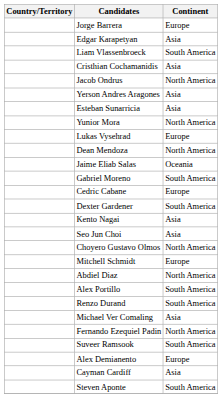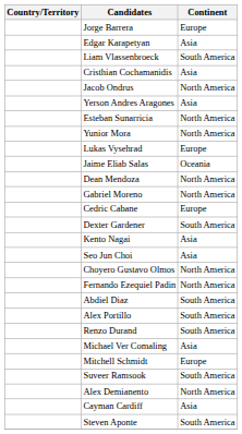 <table class="wikitable" style="margin: 1em 1em 1em 0; background: #FFFFFF; font-size: 85%; text-align:left">
 <tr>
 <th>Country/Territory</th>
 <th>Candidates</th>
 <th>Continent</th>
 </tr>
 <tr>
 <td></td>
 <td>Jorge Barrera</td>
 <td>Europe</td>
 </tr>
 <tr>
 <td></td>
 <td>Edgar Karapetyan</td>
 <td>Asia</td>
 </tr>
 <tr>
 <td></td>
 <td>Liam Vlassenbroeck</td>
 <td>South America</td>
 </tr>
 <tr>
 <td></td>
 <td>Cristhian Cochamanidis</td>
 <td>Asia</td>
 </tr>
 <tr>
 <td></td>
 <td>Jacob Ondrus</td>
 <td>North America</td>
 </tr>
 <tr>
 <td></td>
 <td>Yerson Andres Aragones</td>
 <td>Asia</td>
 </tr>
 <tr>
 <td></td>
 <td>Esteban Sunarricia</td>
-<td>Asia</td>
+<td>North America</td>
 </tr>
 <tr>
 <td></td>
 <td>Yunior Mora</td>
 <td>North America</td>
 </tr>
 <tr>
 <td></td>
 <td>Lukas Vysehrad</td>
 <td>Europe</td>
 </tr>
 <tr>
 <td></td>
+<td>Jaime Eliab Salas</td>
+<td>Oceania</td>
+</tr>
+<tr>
+<td></td>
 <td>Dean Mendoza</td>
 <td>North America</td>
 </tr>
 <tr>
 <td></td>
-<td>Jaime Eliab Salas</td>
-<td>Oceania</td>
-</tr>
-<tr>
-<td></td>
 <td>Gabriel Moreno</td>
-<td>South America</td>
+<td>North America</td>
 </tr>
 <tr>
 <td></td>
 <td>Cedric Cabane</td>
 <td>Europe</td>
 </tr>
 <tr>
 <td></td>
 <td>Dexter Gardener</td>
 <td>South America</td>
 </tr>
 <tr>
 <td></td>
 <td>Kento Nagai</td>
 <td>Asia</td>
 </tr>
 <tr>
 <td></td>
 <td>Seo Jun Choi</td>
 <td>Asia</td>
 </tr>
 <tr>
 <td></td>
 <td>Choyero Gustavo Olmos</td>
 <td>North America</td>
 </tr>
 <tr>
 <td></td>
-<td>Mitchell Schmidt</td>
-<td>Europe</td>
+<td>Fernando Ezequiel Padin</td>
+<td>North America</td>
 </tr>
 <tr>
 <td></td>
 <td>Abdiel Diaz</td>
-<td>North America</td>
+<td>South America</td>
 </tr>
 <tr>
 <td></td>
 <td>Alex Portillo</td>
 <td>South America</td>
 </tr>
 <tr>
 <td></td>
 <td>Renzo Durand</td>
 <td>South America</td>
 </tr>
 <tr>
 <td></td>
 <td>Michael Ver Comaling</td>
 <td>Asia</td>
 </tr>
 <tr>
 <td></td>
-<td>Fernando Ezequiel Padin</td>
-<td>North America</td>
+<td>Mitchell Schmidt</td>
+<td>Europe</td>
 </tr>
 <tr>
 <td></td>
 <td>Suveer Ramsook</td>
 <td>South America</td>
 </tr>
 <tr>
 <td></td>
 <td>Alex Demianento</td>
-<td>Europe</td>
+<td>North America</td>
 </tr>
 <tr>
 <td></td>
 <td>Cayman Cardiff</td>
 <td>Asia</td>
 </tr>
 <tr>
 <td></td>
 <td>Steven Aponte</td>
 <td>South America</td>
 </tr>
 <tr>
 </tr>
 </table>
